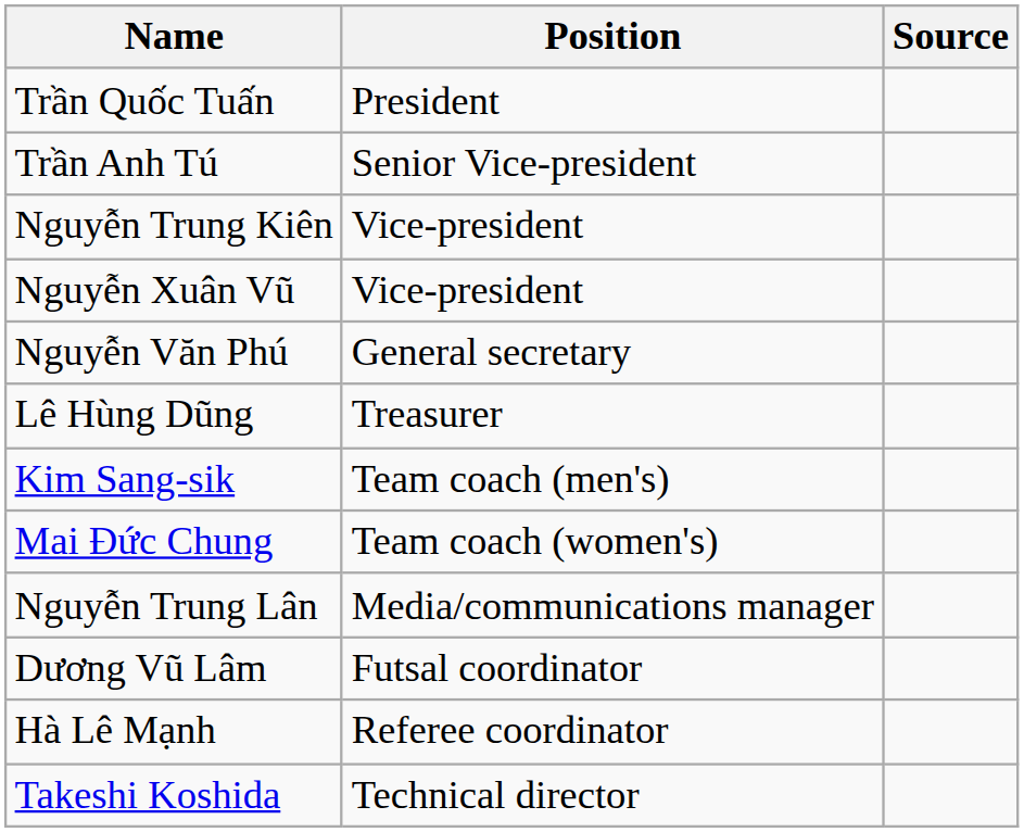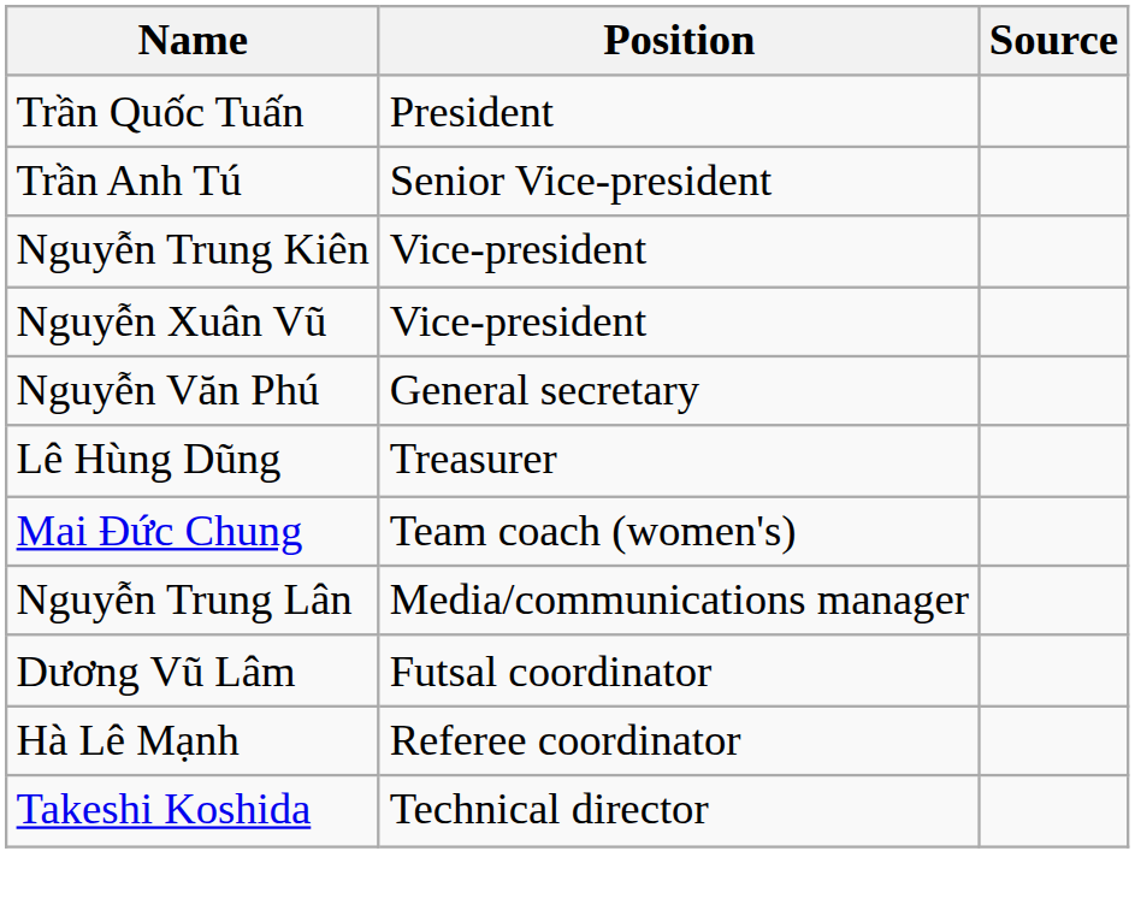 <table class="wikitable">
 <tr>
 <th>Name</th>
 <th>Position</th>
 <th>Source</th>
 </tr>
 <tr>
 <td> Trần Quốc Tuấn</td>
 <td>President</td>
 <td></td>
 </tr>
 <tr>
 <td> Trần Anh Tú</td>
 <td>Senior Vice-president</td>
 <td></td>
 </tr>
 <tr>
 <td> Nguyễn Trung Kiên</td>
 <td>Vice-president</td>
 <td></td>
 </tr>
 <tr>
 <td> Nguyễn Xuân Vũ</td>
 <td>Vice-president</td>
 <td></td>
 </tr>
 <tr>
 <td> Nguyễn Văn Phú</td>
 <td>General secretary</td>
 <td></td>
 </tr>
 <tr>
 <td> Lê Hùng Dũng</td>
 <td>Treasurer</td>
 <td></td>
 </tr>
 <tr>
-<td> <a href='#'>Kim Sang-sik</a></td>
-<td>Team coach (men's)</td>
-<td></td>
-</tr>
-<tr>
 <td> <a href='#'>Mai Đức Chung</a></td>
 <td>Team coach (women's)</td>
 <td></td>
 </tr>
 <tr>
 <td> Nguyễn Trung Lân</td>
 <td>Media/communications manager</td>
 <td></td>
 </tr>
 <tr>
 <td> Dương Vũ Lâm</td>
 <td>Futsal coordinator</td>
 <td></td>
 </tr>
 <tr>
 <td> Hà Lê Mạnh</td>
 <td>Referee coordinator</td>
 <td></td>
 </tr>
 <tr>
 <td> <a href='#'>Takeshi Koshida</a></td>
 <td>Technical director</td>
 <td></td>
 </tr>
 </table>
